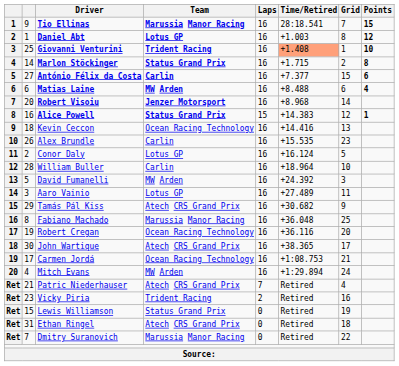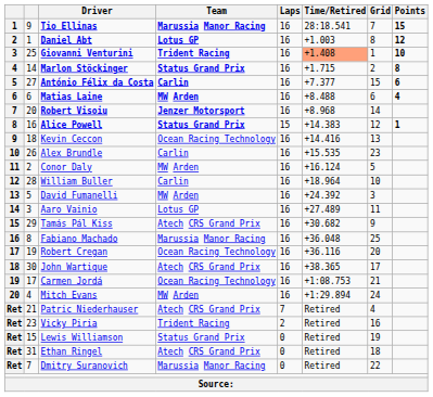 <table class="wikitable" style="font-size:85%">
 <tr>
 <th></th>
 <th></th>
 <th>Driver</th>
 <th>Team</th>
 <th>Laps</th>
 <th>Time/Retired</th>
 <th>Grid</th>
 <th>Points</th>
 </tr>
 <tr>
 <th>1</th>
 <td>9</td>
 <td> <strong><a href='#'>Tio Ellinas</a></strong></td>
 <td><strong><a href='#'>Marussia</a> <a href='#'>Manor Racing</a></strong></td>
 <td>16</td>
 <td>28:18.541</td>
 <td>7</td>
 <td><strong>15</strong></td>
 </tr>
 <tr>
 <th>2</th>
 <td>1</td>
 <td> <strong><a href='#'>Daniel Abt</a></strong></td>
 <td><strong><a href='#'>Lotus GP</a></strong></td>
 <td>16</td>
 <td>+1.003</td>
 <td>8</td>
 <td><strong>12</strong></td>
 </tr>
 <tr>
 <th>3</th>
 <td>25</td>
 <td> <strong><a href='#'>Giovanni Venturini</a></strong></td>
 <td><strong><a href='#'>Trident Racing</a></strong></td>
 <td>16</td>
 <td style="background: lightsalmon;">+1.408</td>
 <td>1</td>
 <td><strong>10</strong></td>
 </tr>
 <tr>
 <th>4</th>
 <td>14</td>
 <td> <strong><a href='#'>Marlon Stöckinger</a></strong></td>
 <td><strong><a href='#'>Status Grand Prix</a></strong></td>
 <td>16</td>
 <td>+1.715</td>
 <td>2</td>
 <td><strong>8</strong></td>
 </tr>
 <tr>
 <th>5</th>
 <td>27</td>
 <td> <strong><a href='#'>António Félix da Costa</a></strong></td>
 <td><strong><a href='#'>Carlin</a></strong></td>
 <td>16</td>
 <td>+7.377</td>
 <td>15</td>
 <td><strong>6</strong></td>
 </tr>
 <tr>
 <th>6</th>
 <td>6</td>
 <td> <strong><a href='#'>Matias Laine</a></strong></td>
 <td><strong><a href='#'>MW</a> <a href='#'>Arden</a></strong></td>
 <td>16</td>
 <td>+8.488</td>
 <td>6</td>
 <td><strong>4</strong></td>
 </tr>
 <tr>
 <th>7</th>
 <td>20</td>
 <td> <strong><a href='#'>Robert Visoiu</a></strong></td>
 <td><strong><a href='#'>Jenzer Motorsport</a></strong></td>
 <td>16</td>
 <td>+8.968</td>
 <td>14</td>
 <td><strong></strong></td>
 </tr>
 <tr>
 <th>8</th>
 <td>16</td>
 <td> <strong><a href='#'>Alice Powell</a></strong></td>
 <td><strong><a href='#'>Status Grand Prix</a></strong></td>
 <td>15</td>
 <td>+14.383</td>
 <td>12</td>
 <td><strong>1</strong></td>
 </tr>
 <tr>
 <th>9</th>
 <td>18</td>
 <td> <a href='#'>Kevin Ceccon</a></td>
 <td><a href='#'>Ocean Racing Technology</a></td>
 <td>16</td>
 <td>+14.416</td>
 <td>13</td>
 <td></td>
 </tr>
 <tr>
 <th>10</th>
 <td>26</td>
 <td> <a href='#'>Alex Brundle</a></td>
 <td><a href='#'>Carlin</a></td>
 <td>16</td>
 <td>+15.535</td>
 <td>23</td>
 <td></td>
 </tr>
 <tr>
 <th>11</th>
 <td>2</td>
 <td> <a href='#'>Conor Daly</a></td>
-<td><a href='#'>Lotus GP</a></td>
+<td><a href='#'>MW</a> <a href='#'>Arden</a></td>
 <td>16</td>
 <td>+16.124</td>
 <td>5</td>
 <td></td>
 </tr>
 <tr>
 <th>12</th>
 <td>28</td>
 <td> <a href='#'>William Buller</a></td>
 <td><a href='#'>Carlin</a></td>
 <td>16</td>
 <td>+18.964</td>
 <td>10</td>
 <td></td>
 </tr>
 <tr>
 <th>13</th>
 <td>5</td>
 <td> <a href='#'>David Fumanelli</a></td>
 <td><a href='#'>MW</a> <a href='#'>Arden</a></td>
 <td>16</td>
 <td>+24.392</td>
 <td>3</td>
 <td></td>
 </tr>
 <tr>
 <th>14</th>
 <td>3</td>
 <td> <a href='#'>Aaro Vainio</a></td>
 <td><a href='#'>Lotus GP</a></td>
 <td>16</td>
 <td>+27.489</td>
 <td>11</td>
 <td></td>
 </tr>
 <tr>
 <th>15</th>
 <td>29</td>
 <td> <a href='#'>Tamás Pál Kiss</a></td>
 <td><a href='#'>Atech</a> <a href='#'>CRS Grand Prix</a></td>
 <td>16</td>
 <td>+30.682</td>
 <td>9</td>
 <td></td>
 </tr>
 <tr>
 <th>16</th>
 <td>8</td>
 <td> <a href='#'>Fabiano Machado</a></td>
 <td><a href='#'>Marussia</a> <a href='#'>Manor Racing</a></td>
 <td>16</td>
 <td>+36.048</td>
 <td>25</td>
 <td></td>
 </tr>
 <tr>
 <th>17</th>
 <td>19</td>
 <td> <a href='#'>Robert Cregan</a></td>
 <td><a href='#'>Ocean Racing Technology</a></td>
 <td>16</td>
 <td>+36.116</td>
 <td>20</td>
 <td></td>
 </tr>
 <tr>
 <th>18</th>
 <td>30</td>
 <td> <a href='#'>John Wartique</a></td>
 <td><a href='#'>Atech</a> <a href='#'>CRS Grand Prix</a></td>
 <td>16</td>
 <td>+38.365</td>
 <td>17</td>
 <td></td>
 </tr>
 <tr>
 <th>19</th>
 <td>17</td>
 <td> <a href='#'>Carmen Jordá</a></td>
 <td><a href='#'>Ocean Racing Technology</a></td>
 <td>16</td>
 <td>+1:08.753</td>
 <td>21</td>
 <td></td>
 </tr>
 <tr>
 <th>20</th>
 <td>4</td>
 <td> <a href='#'>Mitch Evans</a></td>
 <td><a href='#'>MW</a> <a href='#'>Arden</a></td>
 <td>16</td>
 <td>+1:29.894</td>
 <td>24</td>
 <td></td>
 </tr>
 <tr>
 <th>Ret</th>
 <td>21</td>
 <td> <a href='#'>Patric Niederhauser</a></td>
 <td><a href='#'>Atech</a> <a href='#'>CRS Grand Prix</a></td>
 <td>7</td>
 <td>Retired</td>
 <td>4</td>
 <td></td>
 </tr>
 <tr>
 <th>Ret</th>
 <td>23</td>
 <td> <a href='#'>Vicky Piria</a></td>
 <td><a href='#'>Trident Racing</a></td>
 <td>2</td>
 <td>Retired</td>
 <td>16</td>
 <td></td>
 </tr>
 <tr>
 <th>Ret</th>
 <td>15</td>
 <td> <a href='#'>Lewis Williamson</a></td>
 <td><a href='#'>Status Grand Prix</a></td>
 <td>0</td>
 <td>Retired</td>
 <td>19</td>
 <td></td>
 </tr>
 <tr>
 <th>Ret</th>
 <td>31</td>
 <td> <a href='#'>Ethan Ringel</a></td>
 <td><a href='#'>Atech</a> <a href='#'>CRS Grand Prix</a></td>
 <td>0</td>
 <td>Retired</td>
 <td>18</td>
 <td></td>
 </tr>
 <tr>
 <th>Ret</th>
 <td>7</td>
 <td> <a href='#'>Dmitry Suranovich</a></td>
 <td><a href='#'>Marussia</a> <a href='#'>Manor Racing</a></td>
 <td>0</td>
 <td>Retired</td>
 <td>22</td>
 <td></td>
 </tr>
 <tr>
 <td colspan=8></td>
 </tr>
 <tr>
 <th colspan=8>Source:</th>
 </tr>
 </table>
